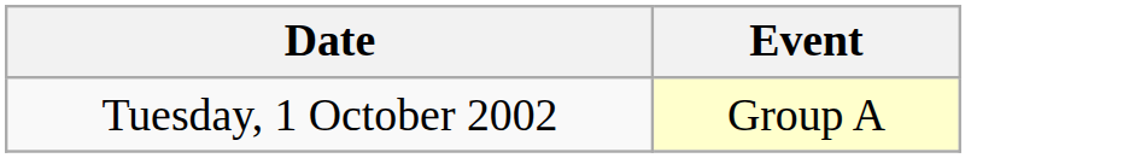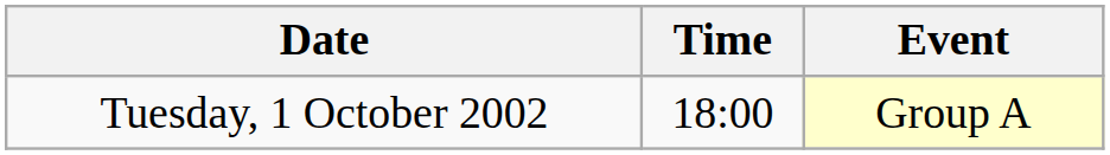 <table class = "wikitable" style="text-align:center;">
 <tr>
 <th width=220>Date</th>
+<th width=50>Time</th>
 <th width=100>Event</th>
 </tr>
 <tr>
 <td>Tuesday, 1 October 2002</td>
+<td>18:00</td>
 <td bgcolor=ffffcc>Group A</td>
 </tr>
 </table>
